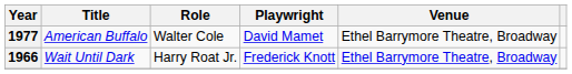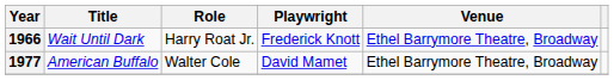 <table class="wikitable plainrowheaders sortable" style="margin-right: 0;">
 <tr>
 <th scope="col">Year</th>
 <th scope="col">Title</th>
 <th scope="col">Role</th>
 <th scope="col">Playwright</th>
 <th scope="col" class="unsortable">Venue</th>
 <th scope="col" class="unsortable"></th>
 </tr>
 <tr>
+<th scope="row">1966</th>
+<td><em><a href='#'>Wait Until Dark</a></em></td>
+<td>Harry Roat Jr.</td>
+<td><a href='#'>Frederick Knott</a></td>
+<td><a href='#'>Ethel Barrymore Theatre</a>, <a href='#'>Broadway</a></td>
+<td></td>
+</tr>
+<tr>
 <th scope="row">1977</th>
 <td><em><a href='#'>American Buffalo</a></em></td>
 <td>Walter Cole</td>
 <td><a href='#'>David Mamet</a></td>
 <td>Ethel Barrymore Theatre, Broadway</td>
 <td></td>
 </tr>
 <tr>
-<th scope="row">1966</th>
-<td><em><a href='#'>Wait Until Dark</a></em></td>
-<td>Harry Roat Jr.</td>
-<td><a href='#'>Frederick Knott</a></td>
-<td><a href='#'>Ethel Barrymore Theatre</a>, <a href='#'>Broadway</a></td>
-<td></td>
-</tr>
-<tr>
 </tr>
 </table>
